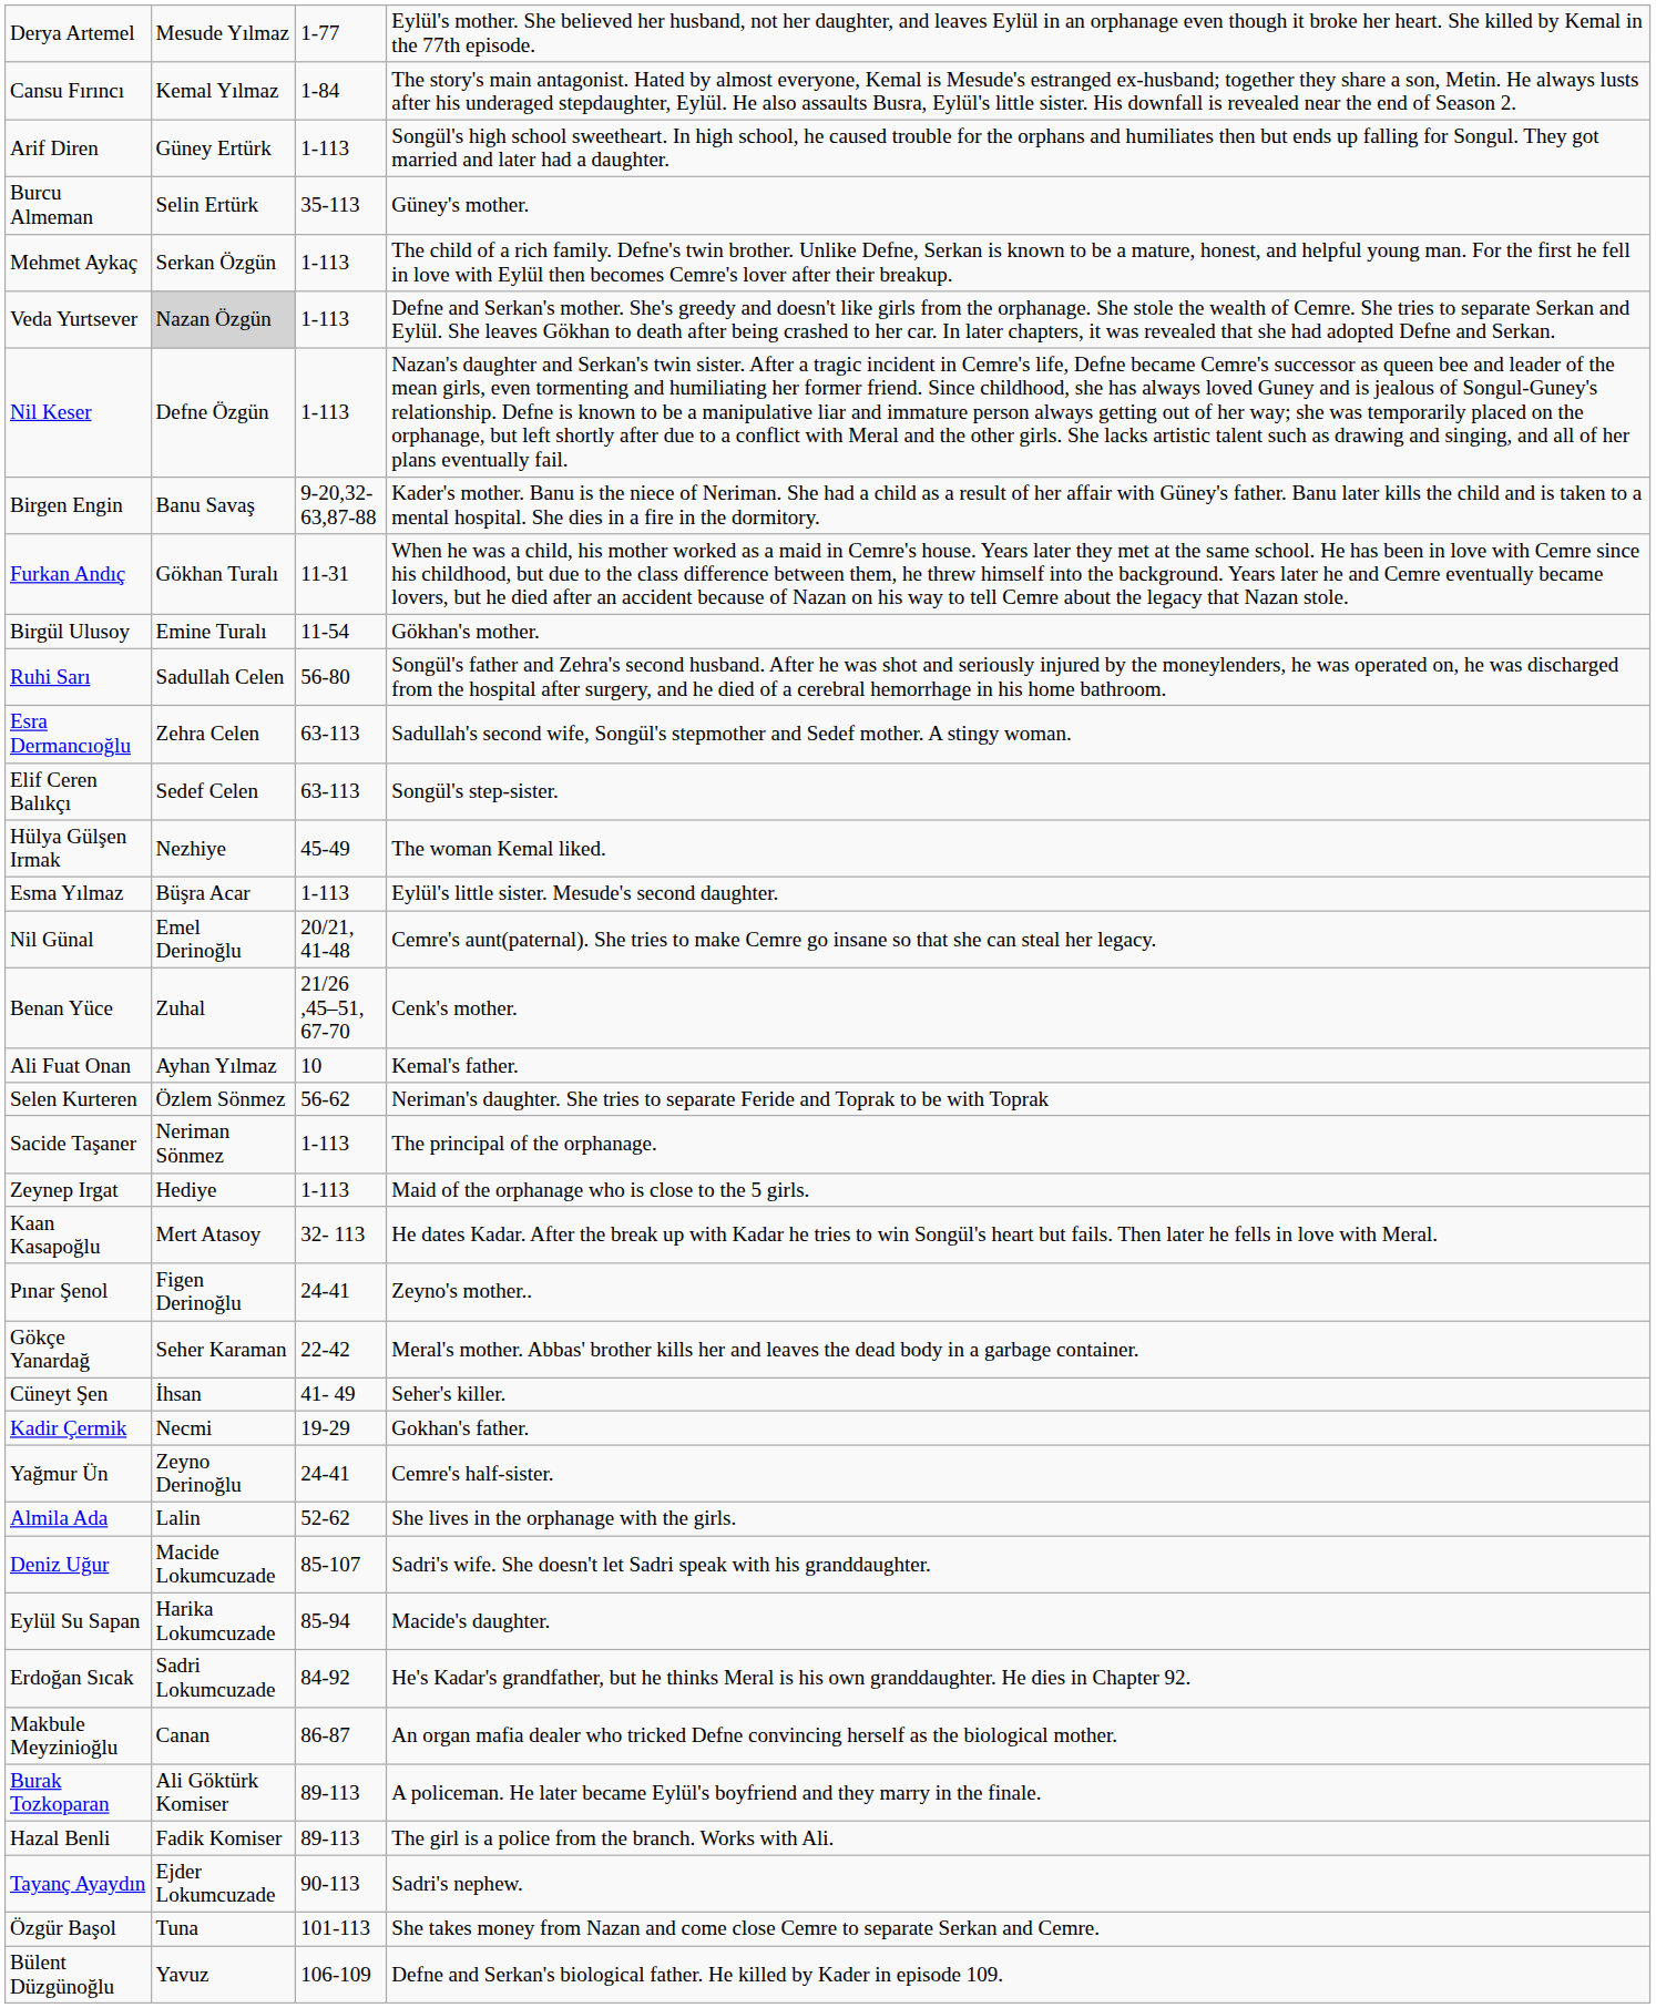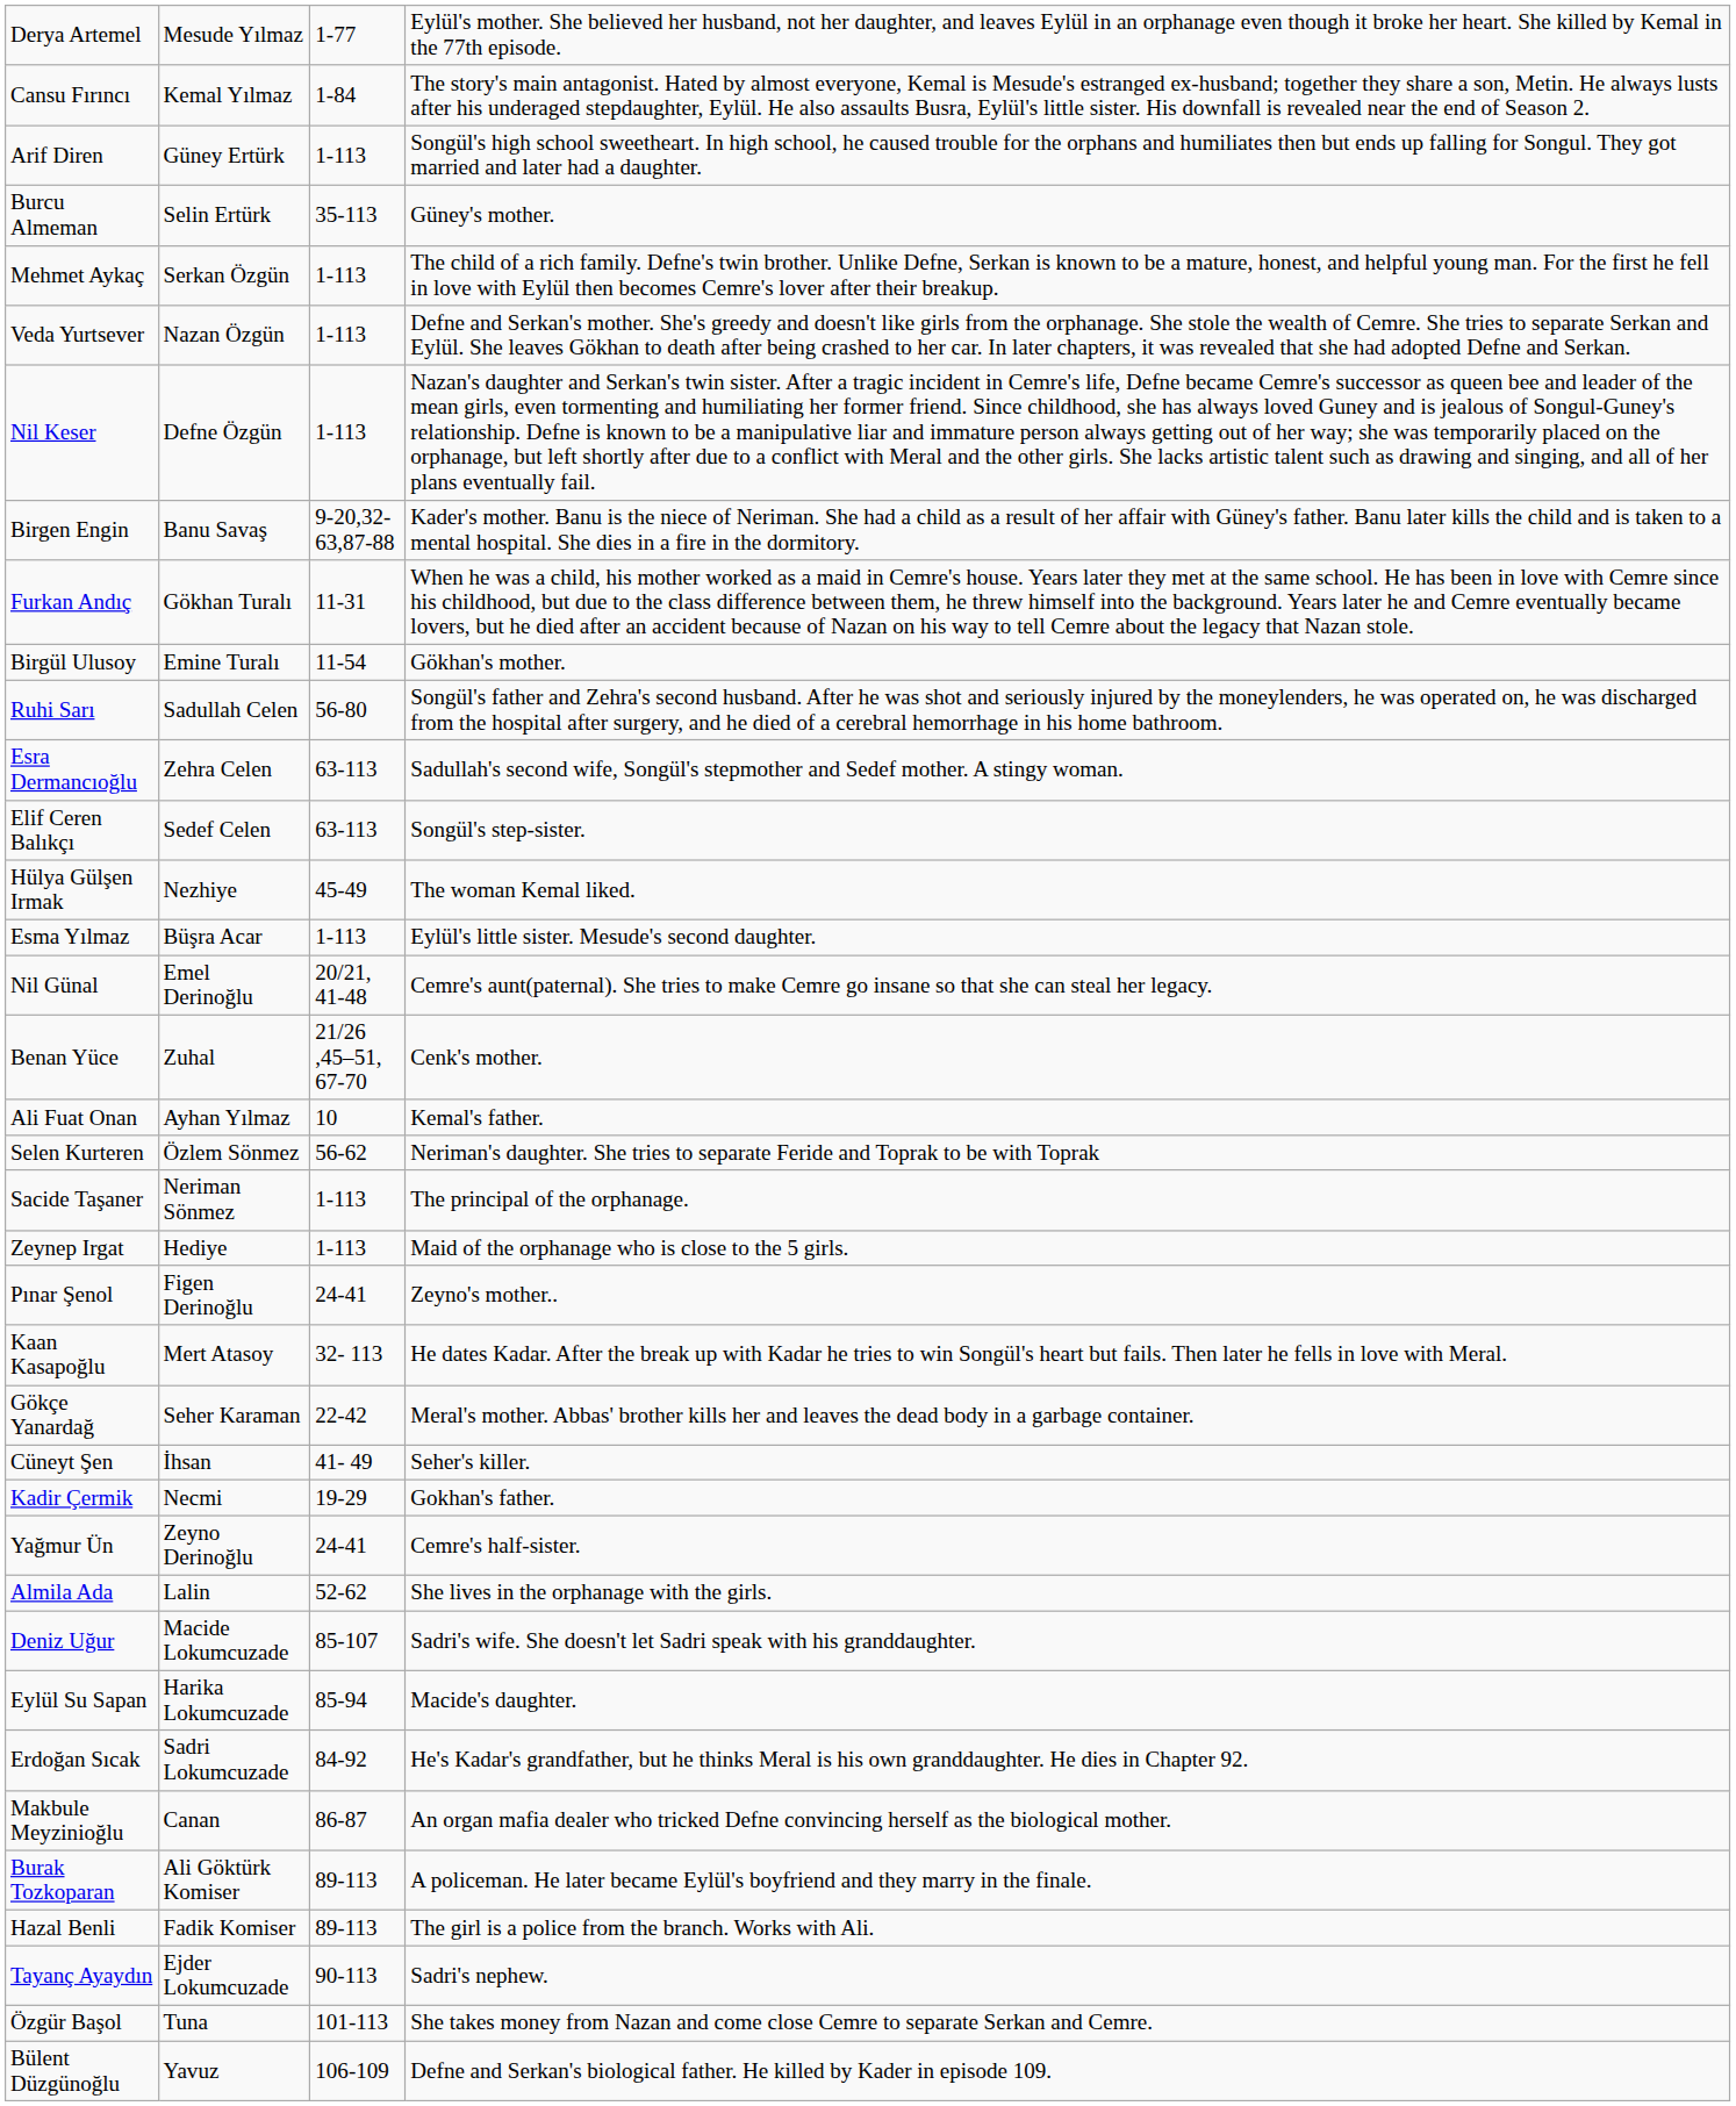 <table class="wikitable sortable">
 <tr>
 <td>Derya Artemel</td>
 <td>Mesude Yılmaz</td>
 <td>1-77</td>
 <td>Eylül's mother. She believed her husband, not her daughter, and leaves Eylül in an orphanage even though it broke her heart. She  killed by Kemal in the 77th episode.</td>
 </tr>
 <tr>
 <td>Cansu Fırıncı</td>
 <td>Kemal Yılmaz</td>
 <td>1-84</td>
 <td>The story's main antagonist. Hated by almost everyone, Kemal is Mesude's estranged ex-husband; together they share a son, Metin. He always lusts after his underaged stepdaughter, Eylül. He also assaults Busra, Eylül's little sister. His downfall is revealed near the end of Season 2.</td>
 </tr>
 <tr>
 <td>Arif Diren</td>
 <td>Güney Ertürk</td>
 <td>1-113</td>
 <td>Songül's high school sweetheart. In high school, he caused trouble for the orphans and humiliates then but ends up falling for Songul. They got married and later had a daughter.</td>
 </tr>
 <tr>
 <td>Burcu Almeman</td>
 <td>Selin Ertürk</td>
 <td>35-113</td>
 <td>Güney's mother.</td>
 </tr>
 <tr>
 <td>Mehmet Aykaç</td>
 <td>Serkan Özgün</td>
 <td>1-113</td>
 <td>The child of a rich family. Defne's twin brother. Unlike Defne, Serkan is known to be a mature, honest, and helpful young man. For the first he fell in love with Eylül then becomes Cemre's lover after their breakup.</td>
 </tr>
 <tr>
 <td>Veda Yurtsever</td>
-<td style="background: lightgrey;">Nazan Özgün</td>
+<td>Nazan Özgün</td>
 <td>1-113</td>
 <td>Defne and Serkan's mother. She's greedy and doesn't like girls from the orphanage. She stole the wealth of Cemre. She tries to separate Serkan and Eylül. She leaves Gökhan to death after being crashed to her car. In later chapters, it was revealed that she had adopted Defne and Serkan.</td>
 </tr>
 <tr>
 <td><a href='#'>Nil Keser</a></td>
 <td>Defne Özgün</td>
 <td>1-113</td>
 <td>Nazan's daughter and Serkan's twin sister. After a tragic incident in Cemre's life, Defne became Cemre's successor as queen bee and leader of the mean girls, even tormenting and humiliating her former friend. Since childhood, she has always loved Guney and is jealous of Songul-Guney's relationship. Defne is known to be a manipulative liar and immature person always getting out of her way; she was temporarily placed on the orphanage, but left shortly after due to a conflict with Meral and the other girls. She lacks artistic talent such as drawing and singing, and all of her plans eventually fail.</td>
 </tr>
 <tr>
 <td>Birgen Engin</td>
 <td>Banu Savaş</td>
 <td>9-20,32-63,87-88</td>
 <td>Kader's mother. Banu is the niece of Neriman. She had a child as a result of her affair with Güney's father. Banu later kills the child and is taken to a mental hospital. She dies in a fire in the dormitory.</td>
 </tr>
 <tr>
 <td><a href='#'>Furkan Andıç</a></td>
 <td>Gökhan Turalı</td>
 <td>11-31</td>
 <td>When he was a child, his mother worked as a maid in Cemre's house. Years later they met at the same school. He has been in love with Cemre since his childhood, but due to the class difference between them, he threw himself into the background. Years later he and Cemre eventually became lovers, but he died after an accident because of Nazan on his way to tell Cemre about the legacy that Nazan stole.</td>
 </tr>
 <tr>
 <td>Birgül Ulusoy</td>
 <td>Emine Turalı</td>
 <td>11-54</td>
 <td>Gökhan's mother.</td>
 </tr>
 <tr>
 <td><a href='#'>Ruhi Sarı</a></td>
 <td>Sadullah Celen</td>
 <td>56-80</td>
 <td>Songül's father and Zehra's second husband. After he was shot and seriously injured by the moneylenders, he was operated on, he was discharged from the hospital after surgery, and he died of a cerebral hemorrhage in his home bathroom.</td>
 </tr>
 <tr>
 <td><a href='#'>Esra Dermancıoğlu</a></td>
 <td>Zehra Celen</td>
 <td>63-113</td>
 <td>Sadullah's second wife, Songül's stepmother and Sedef mother. A stingy woman.</td>
 </tr>
 <tr>
 <td>Elif Ceren Balıkçı</td>
 <td>Sedef Celen</td>
 <td>63-113</td>
 <td>Songül's step-sister.</td>
 </tr>
 <tr>
 <td>Hülya Gülşen Irmak</td>
 <td>Nezhiye</td>
 <td>45-49</td>
 <td>The woman Kemal liked.</td>
 </tr>
 <tr>
 <td>Esma Yılmaz</td>
 <td>Büşra Acar</td>
 <td>1-113</td>
 <td>Eylül's little sister. Mesude's second daughter.</td>
 </tr>
 <tr>
 <td>Nil Günal</td>
 <td>Emel Derinoğlu</td>
 <td>20/21, 41-48</td>
 <td>Cemre's aunt(paternal). She tries to make Cemre go insane so that she can steal her legacy.</td>
 </tr>
 <tr>
 <td>Benan Yüce</td>
 <td>Zuhal</td>
 <td>21/26  ,45–51, 67-70</td>
 <td>Cenk's mother.</td>
 </tr>
 <tr>
 <td>Ali Fuat Onan</td>
 <td>Ayhan Yılmaz</td>
 <td>10</td>
 <td>Kemal's father.</td>
 </tr>
 <tr>
 <td>Selen Kurteren</td>
 <td>Özlem Sönmez</td>
 <td>56-62</td>
 <td>Neriman's daughter. She tries to separate Feride and Toprak to be with Toprak</td>
 </tr>
 <tr>
 <td>Sacide Taşaner</td>
 <td>Neriman Sönmez</td>
 <td>1-113</td>
 <td>The principal of the orphanage.</td>
 </tr>
 <tr>
 <td>Zeynep Irgat</td>
 <td>Hediye</td>
 <td>1-113</td>
 <td>Maid of the orphanage who is close to the 5 girls.</td>
 </tr>
 <tr>
+<td>Pınar Şenol</td>
+<td>Figen Derinoğlu</td>
+<td>24-41</td>
+<td>Zeyno's mother..</td>
+</tr>
+<tr>
 <td>Kaan Kasapoğlu</td>
 <td>Mert Atasoy</td>
 <td>32- 113</td>
 <td>He dates Kadar. After the break up with Kadar he tries to win Songül's heart but fails. Then later he fells in love with Meral.</td>
-</tr>
-<tr>
-<td>Pınar Şenol</td>
-<td>Figen Derinoğlu</td>
-<td>24-41</td>
-<td>Zeyno's mother..</td>
 </tr>
 <tr>
 <td>Gökçe Yanardağ</td>
 <td>Seher Karaman</td>
 <td>22-42</td>
 <td>Meral's mother. Abbas' brother kills her and leaves the dead body in a garbage container.</td>
 </tr>
 <tr>
 <td>Cüneyt Şen</td>
 <td>İhsan</td>
 <td>41- 49</td>
 <td>Seher's killer.</td>
 </tr>
 <tr>
 <td><a href='#'>Kadir Çermik</a></td>
 <td>Necmi</td>
 <td>19-29</td>
 <td>Gokhan's father.</td>
 </tr>
 <tr>
 <td>Yağmur Ün</td>
 <td>Zeyno Derinoğlu</td>
 <td>24-41</td>
 <td>Cemre's half-sister.</td>
 </tr>
 <tr>
 <td><a href='#'>Almila Ada</a></td>
 <td>Lalin</td>
 <td>52-62</td>
 <td>She lives in the orphanage with the girls.</td>
 </tr>
 <tr>
 <td><a href='#'>Deniz Uğur</a></td>
 <td>Macide Lokumcuzade</td>
 <td>85-107</td>
 <td>Sadri's wife. She doesn't let Sadri speak with his granddaughter.</td>
 </tr>
 <tr>
 <td>Eylül Su Sapan</td>
 <td>Harika Lokumcuzade</td>
 <td>85-94</td>
 <td>Macide's daughter.</td>
 </tr>
 <tr>
 <td>Erdoğan Sıcak</td>
 <td>Sadri Lokumcuzade</td>
 <td>84-92</td>
 <td>He's Kadar's grandfather, but he thinks Meral is his own granddaughter. He dies in Chapter 92.</td>
 </tr>
 <tr>
 <td>Makbule Meyzinioğlu</td>
 <td>Canan</td>
 <td>86-87</td>
 <td>An organ mafia dealer who tricked Defne convincing herself as the biological mother.</td>
 </tr>
 <tr>
 <td><a href='#'>Burak Tozkoparan</a></td>
 <td>Ali Göktürk Komiser</td>
 <td>89-113</td>
 <td>A policeman. He later became Eylül's boyfriend and they marry in the finale.</td>
 </tr>
 <tr>
 <td>Hazal Benli</td>
 <td>Fadik Komiser</td>
 <td>89-113</td>
 <td>The girl is a police from the branch. Works with Ali.</td>
 </tr>
 <tr>
 <td><a href='#'>Tayanç Ayaydın</a></td>
 <td>Ejder Lokumcuzade</td>
 <td>90-113</td>
 <td>Sadri's nephew.</td>
 </tr>
 <tr>
 <td>Özgür Başol</td>
 <td>Tuna</td>
 <td>101-113</td>
 <td>She takes money from Nazan and come close Cemre to separate Serkan and Cemre.</td>
 </tr>
 <tr>
 <td>Bülent Düzgünoğlu</td>
 <td>Yavuz</td>
 <td>106-109</td>
 <td>Defne and Serkan's biological father. He killed by Kader in episode 109.</td>
 </tr>
 </table>
